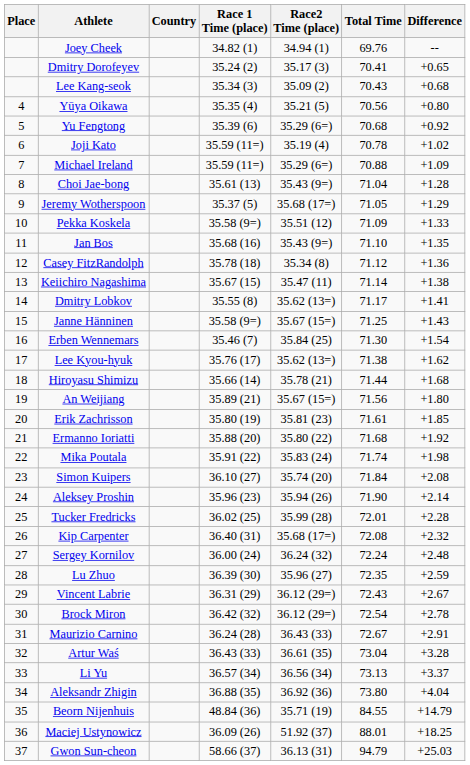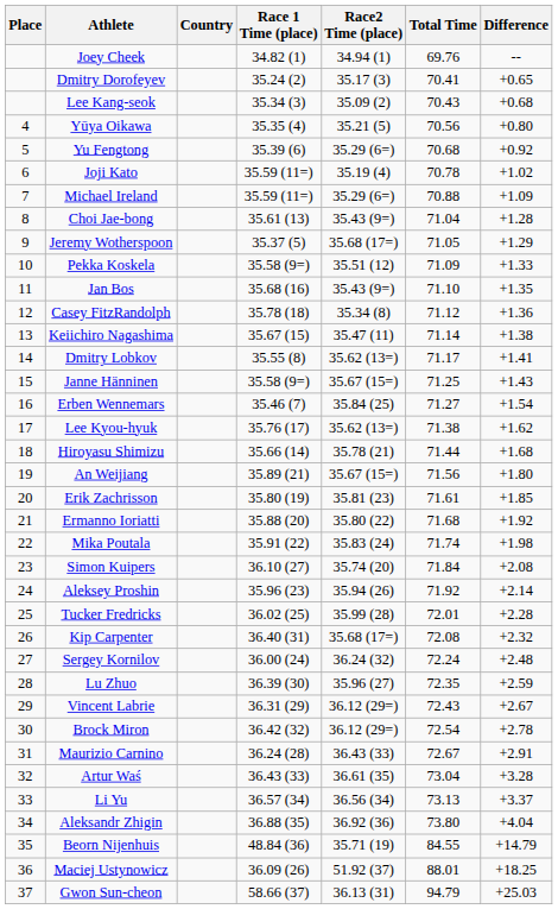 <table class="wikitable sortable" style="text-align:center">
 <tr>
 <th>Place</th>
 <th>Athlete</th>
 <th>Country</th>
 <th>Race 1<br>Time (place)</th>
 <th>Race2 <br>Time (place)</th>
 <th>Total Time</th>
 <th>Difference</th>
 </tr>
 <tr>
 <td></td>
 <td><a href='#'>Joey Cheek</a></td>
 <td></td>
 <td>34.82 (1)</td>
 <td>34.94 (1)</td>
 <td>69.76</td>
 <td>--</td>
 </tr>
 <tr>
 <td></td>
 <td><a href='#'>Dmitry Dorofeyev</a></td>
 <td></td>
 <td>35.24 (2)</td>
 <td>35.17 (3)</td>
 <td>70.41</td>
 <td>+0.65</td>
 </tr>
 <tr>
 <td></td>
 <td><a href='#'>Lee Kang-seok</a></td>
 <td></td>
 <td>35.34 (3)</td>
 <td>35.09 (2)</td>
 <td>70.43</td>
 <td>+0.68</td>
 </tr>
 <tr>
 <td>4</td>
 <td><a href='#'>Yūya Oikawa</a></td>
 <td></td>
 <td>35.35 (4)</td>
 <td>35.21 (5)</td>
 <td>70.56</td>
 <td>+0.80</td>
 </tr>
 <tr>
 <td>5</td>
 <td><a href='#'>Yu Fengtong</a></td>
 <td></td>
 <td>35.39 (6)</td>
 <td>35.29 (6=)</td>
 <td>70.68</td>
 <td>+0.92</td>
 </tr>
 <tr>
 <td>6</td>
 <td><a href='#'>Joji Kato</a></td>
 <td></td>
 <td>35.59 (11=)</td>
 <td>35.19 (4)</td>
 <td>70.78</td>
 <td>+1.02</td>
 </tr>
 <tr>
 <td>7</td>
 <td><a href='#'>Michael Ireland</a></td>
 <td></td>
 <td>35.59 (11=)</td>
 <td>35.29 (6=)</td>
 <td>70.88</td>
 <td>+1.09</td>
 </tr>
 <tr>
 <td>8</td>
 <td><a href='#'>Choi Jae-bong</a></td>
 <td></td>
 <td>35.61 (13)</td>
 <td>35.43 (9=)</td>
 <td>71.04</td>
 <td>+1.28</td>
 </tr>
 <tr>
 <td>9</td>
 <td><a href='#'>Jeremy Wotherspoon</a></td>
 <td></td>
 <td>35.37 (5)</td>
 <td>35.68 (17=)</td>
 <td>71.05</td>
 <td>+1.29</td>
 </tr>
 <tr>
 <td>10</td>
 <td><a href='#'>Pekka Koskela</a></td>
 <td></td>
 <td>35.58 (9=)</td>
 <td>35.51 (12)</td>
 <td>71.09</td>
 <td>+1.33</td>
 </tr>
 <tr>
 <td>11</td>
 <td><a href='#'>Jan Bos</a></td>
 <td></td>
 <td>35.68 (16)</td>
 <td>35.43 (9=)</td>
 <td>71.10</td>
 <td>+1.35</td>
 </tr>
 <tr>
 <td>12</td>
 <td><a href='#'>Casey FitzRandolph</a></td>
 <td></td>
 <td>35.78 (18)</td>
 <td>35.34 (8)</td>
 <td>71.12</td>
 <td>+1.36</td>
 </tr>
 <tr>
 <td>13</td>
 <td><a href='#'>Keiichiro Nagashima</a></td>
 <td></td>
 <td>35.67 (15)</td>
 <td>35.47 (11)</td>
 <td>71.14</td>
 <td>+1.38</td>
 </tr>
 <tr>
 <td>14</td>
 <td><a href='#'>Dmitry Lobkov</a></td>
 <td></td>
 <td>35.55 (8)</td>
 <td>35.62 (13=)</td>
 <td>71.17</td>
 <td>+1.41</td>
 </tr>
 <tr>
 <td>15</td>
 <td><a href='#'>Janne Hänninen</a></td>
 <td></td>
 <td>35.58 (9=)</td>
 <td>35.67 (15=)</td>
 <td>71.25</td>
 <td>+1.43</td>
 </tr>
 <tr>
 <td>16</td>
 <td><a href='#'>Erben Wennemars</a></td>
 <td></td>
 <td>35.46 (7)</td>
 <td>35.84 (25)</td>
-<td>71.30</td>
+<td>71.27</td>
 <td>+1.54</td>
 </tr>
 <tr>
 <td>17</td>
 <td><a href='#'>Lee Kyou-hyuk</a></td>
 <td></td>
 <td>35.76 (17)</td>
 <td>35.62 (13=)</td>
 <td>71.38</td>
 <td>+1.62</td>
 </tr>
 <tr>
 <td>18</td>
 <td><a href='#'>Hiroyasu Shimizu</a></td>
 <td></td>
 <td>35.66 (14)</td>
 <td>35.78 (21)</td>
 <td>71.44</td>
 <td>+1.68</td>
 </tr>
 <tr>
 <td>19</td>
 <td><a href='#'>An Weijiang</a></td>
 <td></td>
 <td>35.89 (21)</td>
 <td>35.67 (15=)</td>
 <td>71.56</td>
 <td>+1.80</td>
 </tr>
 <tr>
 <td>20</td>
 <td><a href='#'>Erik Zachrisson</a></td>
 <td></td>
 <td>35.80 (19)</td>
 <td>35.81 (23)</td>
 <td>71.61</td>
 <td>+1.85</td>
 </tr>
 <tr>
 <td>21</td>
 <td><a href='#'>Ermanno Ioriatti</a></td>
 <td></td>
 <td>35.88 (20)</td>
 <td>35.80 (22)</td>
 <td>71.68</td>
 <td>+1.92</td>
 </tr>
 <tr>
 <td>22</td>
 <td><a href='#'>Mika Poutala</a></td>
 <td></td>
 <td>35.91 (22)</td>
 <td>35.83 (24)</td>
 <td>71.74</td>
 <td>+1.98</td>
 </tr>
 <tr>
 <td>23</td>
 <td><a href='#'>Simon Kuipers</a></td>
 <td></td>
 <td>36.10 (27)</td>
 <td>35.74 (20)</td>
 <td>71.84</td>
 <td>+2.08</td>
 </tr>
 <tr>
 <td>24</td>
 <td><a href='#'>Aleksey Proshin</a></td>
 <td></td>
 <td>35.96 (23)</td>
 <td>35.94 (26)</td>
-<td>71.90</td>
+<td>71.92</td>
 <td>+2.14</td>
 </tr>
 <tr>
 <td>25</td>
 <td><a href='#'>Tucker Fredricks</a></td>
 <td></td>
 <td>36.02 (25)</td>
 <td>35.99 (28)</td>
 <td>72.01</td>
 <td>+2.28</td>
 </tr>
 <tr>
 <td>26</td>
 <td><a href='#'>Kip Carpenter</a></td>
 <td></td>
 <td>36.40 (31)</td>
 <td>35.68 (17=)</td>
 <td>72.08</td>
 <td>+2.32</td>
 </tr>
 <tr>
 <td>27</td>
 <td><a href='#'>Sergey Kornilov</a></td>
 <td></td>
 <td>36.00 (24)</td>
 <td>36.24 (32)</td>
 <td>72.24</td>
 <td>+2.48</td>
 </tr>
 <tr>
 <td>28</td>
 <td><a href='#'>Lu Zhuo</a></td>
 <td></td>
 <td>36.39 (30)</td>
 <td>35.96 (27)</td>
 <td>72.35</td>
 <td>+2.59</td>
 </tr>
 <tr>
 <td>29</td>
 <td><a href='#'>Vincent Labrie</a></td>
 <td></td>
 <td>36.31 (29)</td>
 <td>36.12 (29=)</td>
 <td>72.43</td>
 <td>+2.67</td>
 </tr>
 <tr>
 <td>30</td>
 <td><a href='#'>Brock Miron</a></td>
 <td></td>
 <td>36.42 (32)</td>
 <td>36.12 (29=)</td>
 <td>72.54</td>
 <td>+2.78</td>
 </tr>
 <tr>
 <td>31</td>
 <td><a href='#'>Maurizio Carnino</a></td>
 <td></td>
 <td>36.24 (28)</td>
 <td>36.43 (33)</td>
 <td>72.67</td>
 <td>+2.91</td>
 </tr>
 <tr>
 <td>32</td>
 <td><a href='#'>Artur Waś</a></td>
 <td></td>
 <td>36.43 (33)</td>
 <td>36.61 (35)</td>
 <td>73.04</td>
 <td>+3.28</td>
 </tr>
 <tr>
 <td>33</td>
 <td><a href='#'>Li Yu</a></td>
 <td></td>
 <td>36.57 (34)</td>
 <td>36.56 (34)</td>
 <td>73.13</td>
 <td>+3.37</td>
 </tr>
 <tr>
 <td>34</td>
 <td><a href='#'>Aleksandr Zhigin</a></td>
 <td></td>
 <td>36.88 (35)</td>
 <td>36.92 (36)</td>
 <td>73.80</td>
 <td>+4.04</td>
 </tr>
 <tr>
 <td>35</td>
 <td><a href='#'>Beorn Nijenhuis</a></td>
 <td></td>
 <td>48.84 (36)</td>
 <td>35.71 (19)</td>
 <td>84.55</td>
 <td>+14.79</td>
 </tr>
 <tr>
 <td>36</td>
 <td><a href='#'>Maciej Ustynowicz</a></td>
 <td></td>
 <td>36.09 (26)</td>
 <td>51.92 (37)</td>
 <td>88.01</td>
 <td>+18.25</td>
 </tr>
 <tr>
 <td>37</td>
 <td><a href='#'>Gwon Sun-cheon</a></td>
 <td></td>
 <td>58.66 (37)</td>
 <td>36.13 (31)</td>
 <td>94.79</td>
 <td>+25.03</td>
 </tr>
 </table>
